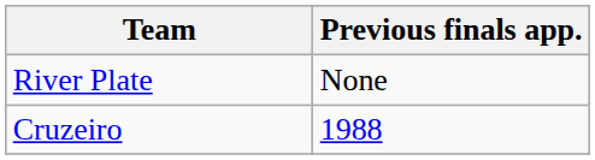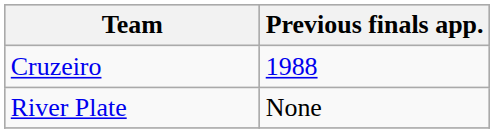 <table class="wikitable">
 <tr>
 <th width=150px>Team</th>
 <th>Previous finals app.</th>
 </tr>
 <tr>
+<td> <a href='#'>Cruzeiro</a></td>
+<td><a href='#'>1988</a></td>
+</tr>
+<tr>
 <td> <a href='#'>River Plate</a></td>
 <td>None</td>
 </tr>
-<tr>
-<td> <a href='#'>Cruzeiro</a></td>
-<td><a href='#'>1988</a></td>
-</tr>
 </table>
